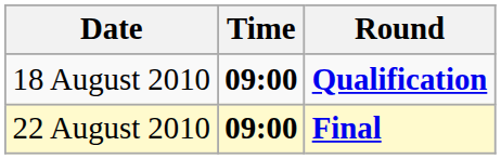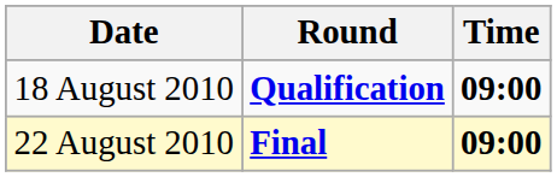 <table class="wikitable">
 <tr>
 <th>Date</th>
+<th>Round</th>
 <th>Time</th>
-<th>Round</th>
 </tr>
 <tr>
 <td>18 August 2010</td>
+<td><strong><a href='#'>Qualification</a></strong></td>
 <td><strong>09:00</strong></td>
-<td><strong><a href='#'>Qualification</a></strong></td>
 </tr>
 <tr style=background:lemonchiffon>
 <td>22 August 2010</td>
+<td><strong><a href='#'>Final</a></strong></td>
 <td><strong>09:00</strong></td>
-<td><strong><a href='#'>Final</a></strong></td>
 </tr>
 </table>
